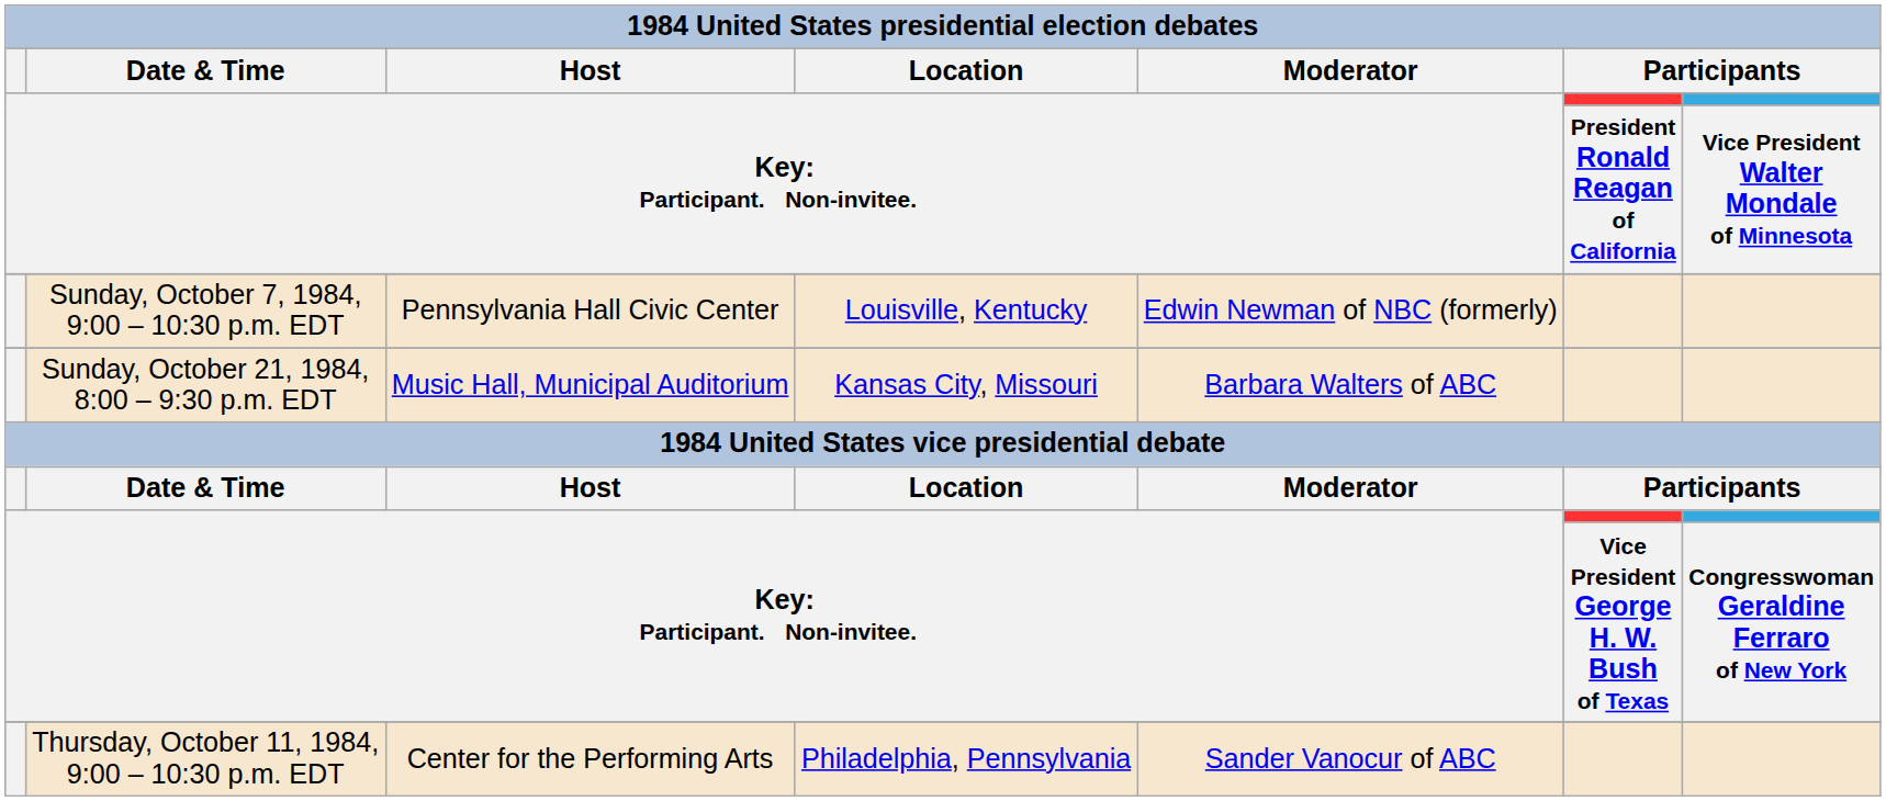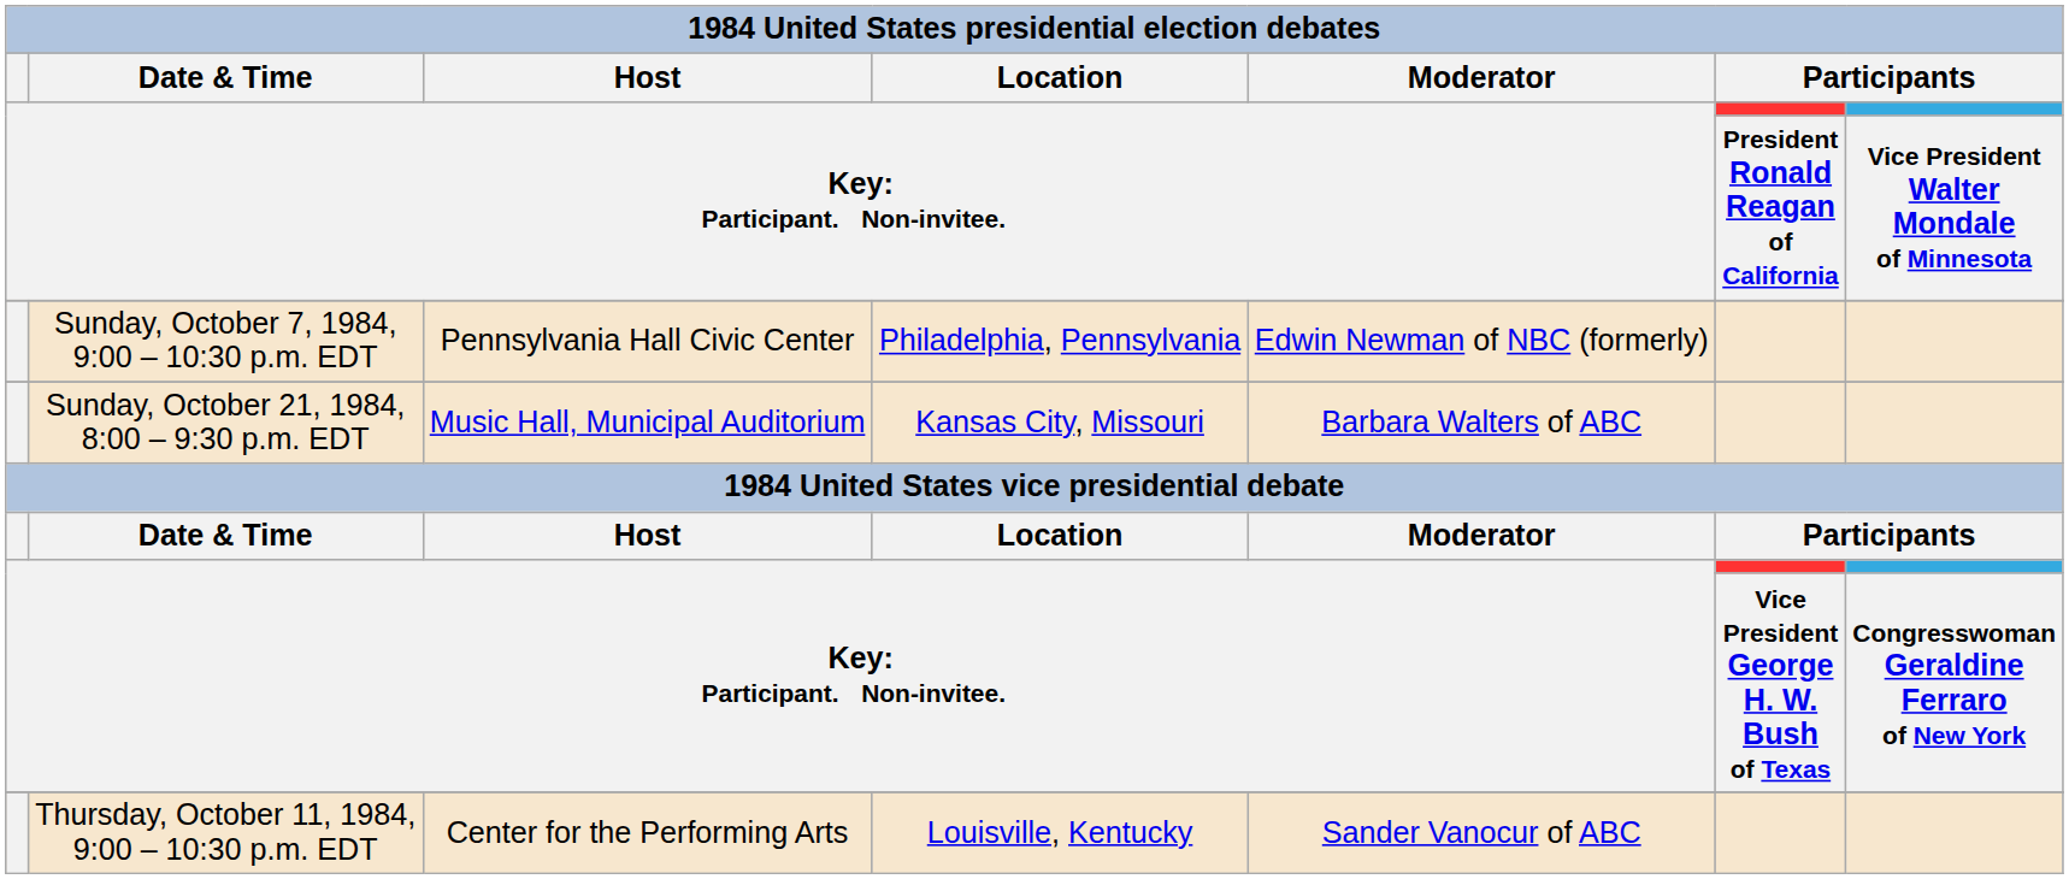 <table class="wikitable">
 <tr>
 <th style="background:#B0C4DE" colspan="16">1984 United States presidential election debates</th>
 </tr>
 <tr>
 <th style="white-space:nowrap;"> </th>
 <th>Date & Time</th>
 <th>Host</th>
 <th>Location</th>
 <th>Moderator</th>
 <th scope="col" colspan="10">Participants</th>
 </tr>
 <tr>
 <th colspan="5" rowspan="2">Key:<br> <small>Participant.  </small>  <small>Non-invitee.  </small></th>
 <th scope="col" style="width:10em; background: #FF3333;"><small><a href='#'></a></small></th>
 <th scope="col" style="width:10em; background: #34AAE0;"><small><a href='#'></a></small></th>
 </tr>
 <tr>
 <th><small>President</small><br><a href='#'>Ronald Reagan</a><br><small>of <a href='#'>California</a></small></th>
 <th><small>Vice President</small><br><a href='#'>Walter Mondale</a><br><small>of <a href='#'>Minnesota</a></small></th>
 </tr>
 <tr>
 </tr>
 <tr bgcolor="#F7E7CE">
 <th></th>
 <td style="white-space:nowrap; text-align:center;">Sunday, October 7, 1984,<br>9:00 – 10:30 p.m. EDT</td>
 <td style="white-space:nowrap; text-align:center;">Pennsylvania Hall Civic Center</td>
-<td style="white-space:nowrap; text-align:center;"><a href='#'>Louisville</a>, <a href='#'>Kentucky</a></td>
+<td style="white-space:nowrap; text-align:center;"><a href='#'>Philadelphia</a>, <a href='#'>Pennsylvania</a></td>
 <td style="white-space:nowrap; text-align:center;"><a href='#'>Edwin Newman</a> of <a href='#'>NBC</a> (formerly)</td>
 <td></td>
 <td></td>
 </tr>
 <tr>
 </tr>
 <tr bgcolor="#F7E7CE">
 <th></th>
 <td style="white-space:nowrap; text-align:center;">Sunday, October 21, 1984,<br>8:00 – 9:30 p.m. EDT</td>
 <td style="white-space:nowrap; text-align:center;"><a href='#'>Music Hall, Municipal Auditorium</a></td>
 <td style="white-space:nowrap; text-align:center;"><a href='#'>Kansas City</a>, <a href='#'>Missouri</a></td>
 <td style="white-space:nowrap; text-align:center;"><a href='#'>Barbara Walters</a> of <a href='#'>ABC</a></td>
 <td></td>
 <td></td>
 </tr>
 <tr>
 <th style="background:#B0C4DE" colspan="16">1984 United States vice presidential debate</th>
 </tr>
 <tr>
 <th style="white-space:nowrap;"> </th>
 <th>Date & Time</th>
 <th>Host</th>
 <th>Location</th>
 <th>Moderator</th>
 <th scope="col" colspan="10">Participants</th>
 </tr>
 <tr>
 <th colspan="5" rowspan="2">Key:<br> <small>Participant.  </small>  <small>Non-invitee.   </small></th>
 <th scope="col" style="width:10em; background: #FF3333;"><small><a href='#'></a></small></th>
 <th scope="col" style="width:10em; background: #34AAE0;"><small><a href='#'></a></small></th>
 </tr>
 <tr>
 <th><small>Vice President</small><br><a href='#'>George H. W. Bush</a><br><small>of <a href='#'>Texas</a></small></th>
 <th><small>Congresswoman</small><br><a href='#'>Geraldine Ferraro</a><br><small>of <a href='#'>New York</a></small></th>
 </tr>
 <tr>
 </tr>
 <tr bgcolor="#F7E7CE">
 <th></th>
 <td style="white-space:nowrap; text-align:center;">Thursday, October 11, 1984,<br>9:00 – 10:30 p.m. EDT</td>
 <td style="white-space:nowrap; text-align:center;">Center for the Performing Arts</td>
-<td style="white-space:nowrap; text-align:center;"><a href='#'>Philadelphia</a>, <a href='#'>Pennsylvania</a></td>
+<td style="white-space:nowrap; text-align:center;"><a href='#'>Louisville</a>, <a href='#'>Kentucky</a></td>
 <td style="white-space:nowrap; text-align:center;"><a href='#'>Sander Vanocur</a> of <a href='#'>ABC</a></td>
 <td></td>
 <td></td>
 </tr>
 </table>
